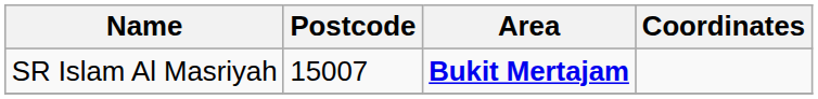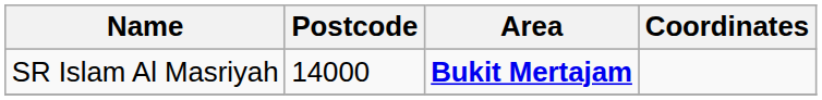 <table class="wikitable sortable">
 <tr>
 <th>Name</th>
 <th>Postcode</th>
 <th>Area</th>
 <th>Coordinates</th>
 </tr>
 <tr>
 <td>SR Islam Al Masriyah</td>
-<td>15007</td>
+<td>14000</td>
 <td><strong><a href='#'>Bukit Mertajam</a></strong></td>
 <td></td>
 </tr>
 <tr>
 </tr>
 </table>
